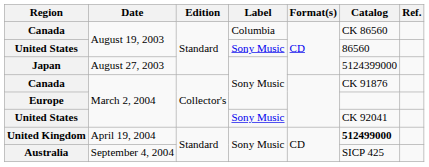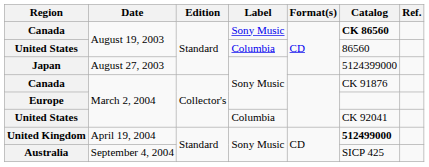 <table class="wikitable plainrowheaders">
 <tr>
 <th>Region</th>
 <th>Date</th>
 <th>Edition</th>
 <th>Label</th>
 <th>Format(s)</th>
 <th>Catalog</th>
 <th>Ref.</th>
 </tr>
 <tr>
 <th scope="row">Canada</th>
 <td rowspan="2">August 19, 2003</td>
 <td rowspan="3">Standard</td>
-<td>Columbia</td>
+<td><a href='#'>Sony Music</a></td>
 <td rowspan="3"><a href='#'>CD</a></td>
-<td>CK 86560</td>
+<td><strong>CK 86560</strong></td>
 <td></td>
 </tr>
 <tr>
 <th scope="row">United States</th>
-<td><a href='#'>Sony Music</a></td>
+<td><a href='#'>Columbia</a></td>
 <td>86560</td>
 <td></td>
 </tr>
 <tr>
 <th scope="row">Japan</th>
 <td>August 27, 2003</td>
 <td rowspan="3">Sony Music</td>
 <td>5124399000</td>
 <td></td>
 </tr>
 <tr>
 <th scope="row">Canada</th>
 <td rowspan="3">March 2, 2004</td>
 <td rowspan="3">Collector's</td>
 <td rowspan="3"></td>
 <td>CK 91876</td>
 <td></td>
 </tr>
 <tr>
 <th scope="row">Europe</th>
 <td></td>
 <td></td>
 </tr>
 <tr>
 <th scope="row">United States</th>
-<td><a href='#'>Sony Music</a></td>
+<td>Columbia</td>
 <td>CK 92041</td>
 <td></td>
 </tr>
 <tr>
 <th scope="row">United Kingdom</th>
 <td>April 19, 2004</td>
 <td rowspan="2">Standard</td>
 <td rowspan="2">Sony Music</td>
 <td rowspan="2">CD</td>
 <td><strong>512499000</strong></td>
 <td></td>
 </tr>
 <tr>
 <th scope="row">Australia</th>
 <td>September 4, 2004</td>
 <td>SICP 425</td>
 <td></td>
 </tr>
 </table>
